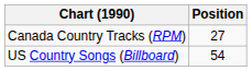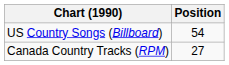 <table class="wikitable sortable">
 <tr>
 <th scope="col">Chart (1990)</th>
 <th scope="col">Position</th>
 </tr>
 <tr>
+<td>US <a href='#'>Country Songs</a> (<em><a href='#'>Billboard</a></em>)</td>
+<td align="center">54</td>
+</tr>
+<tr>
 <td>Canada Country Tracks (<em><a href='#'>RPM</a></em>)</td>
 <td align="center">27</td>
 </tr>
-<tr>
-<td>US <a href='#'>Country Songs</a> (<em><a href='#'>Billboard</a></em>)</td>
-<td align="center">54</td>
-</tr>
 </table>
